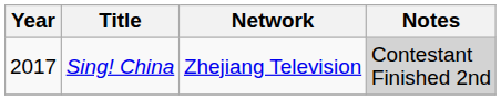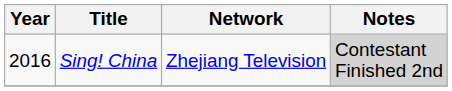 <table class="wikitable sortable">
 <tr>
 <th>Year</th>
 <th>Title</th>
 <th>Network</th>
 <th class="unsortable">Notes</th>
 </tr>
 <tr>
-<td>2017</td>
+<td>2016</td>
 <td><em><a href='#'>Sing! China</a></em></td>
 <td><a href='#'>Zhejiang Television</a></td>
 <td style="background: lightgrey;">Contestant <br> Finished 2nd</td>
 </tr>
 <tr>
 </tr>
 </table>
